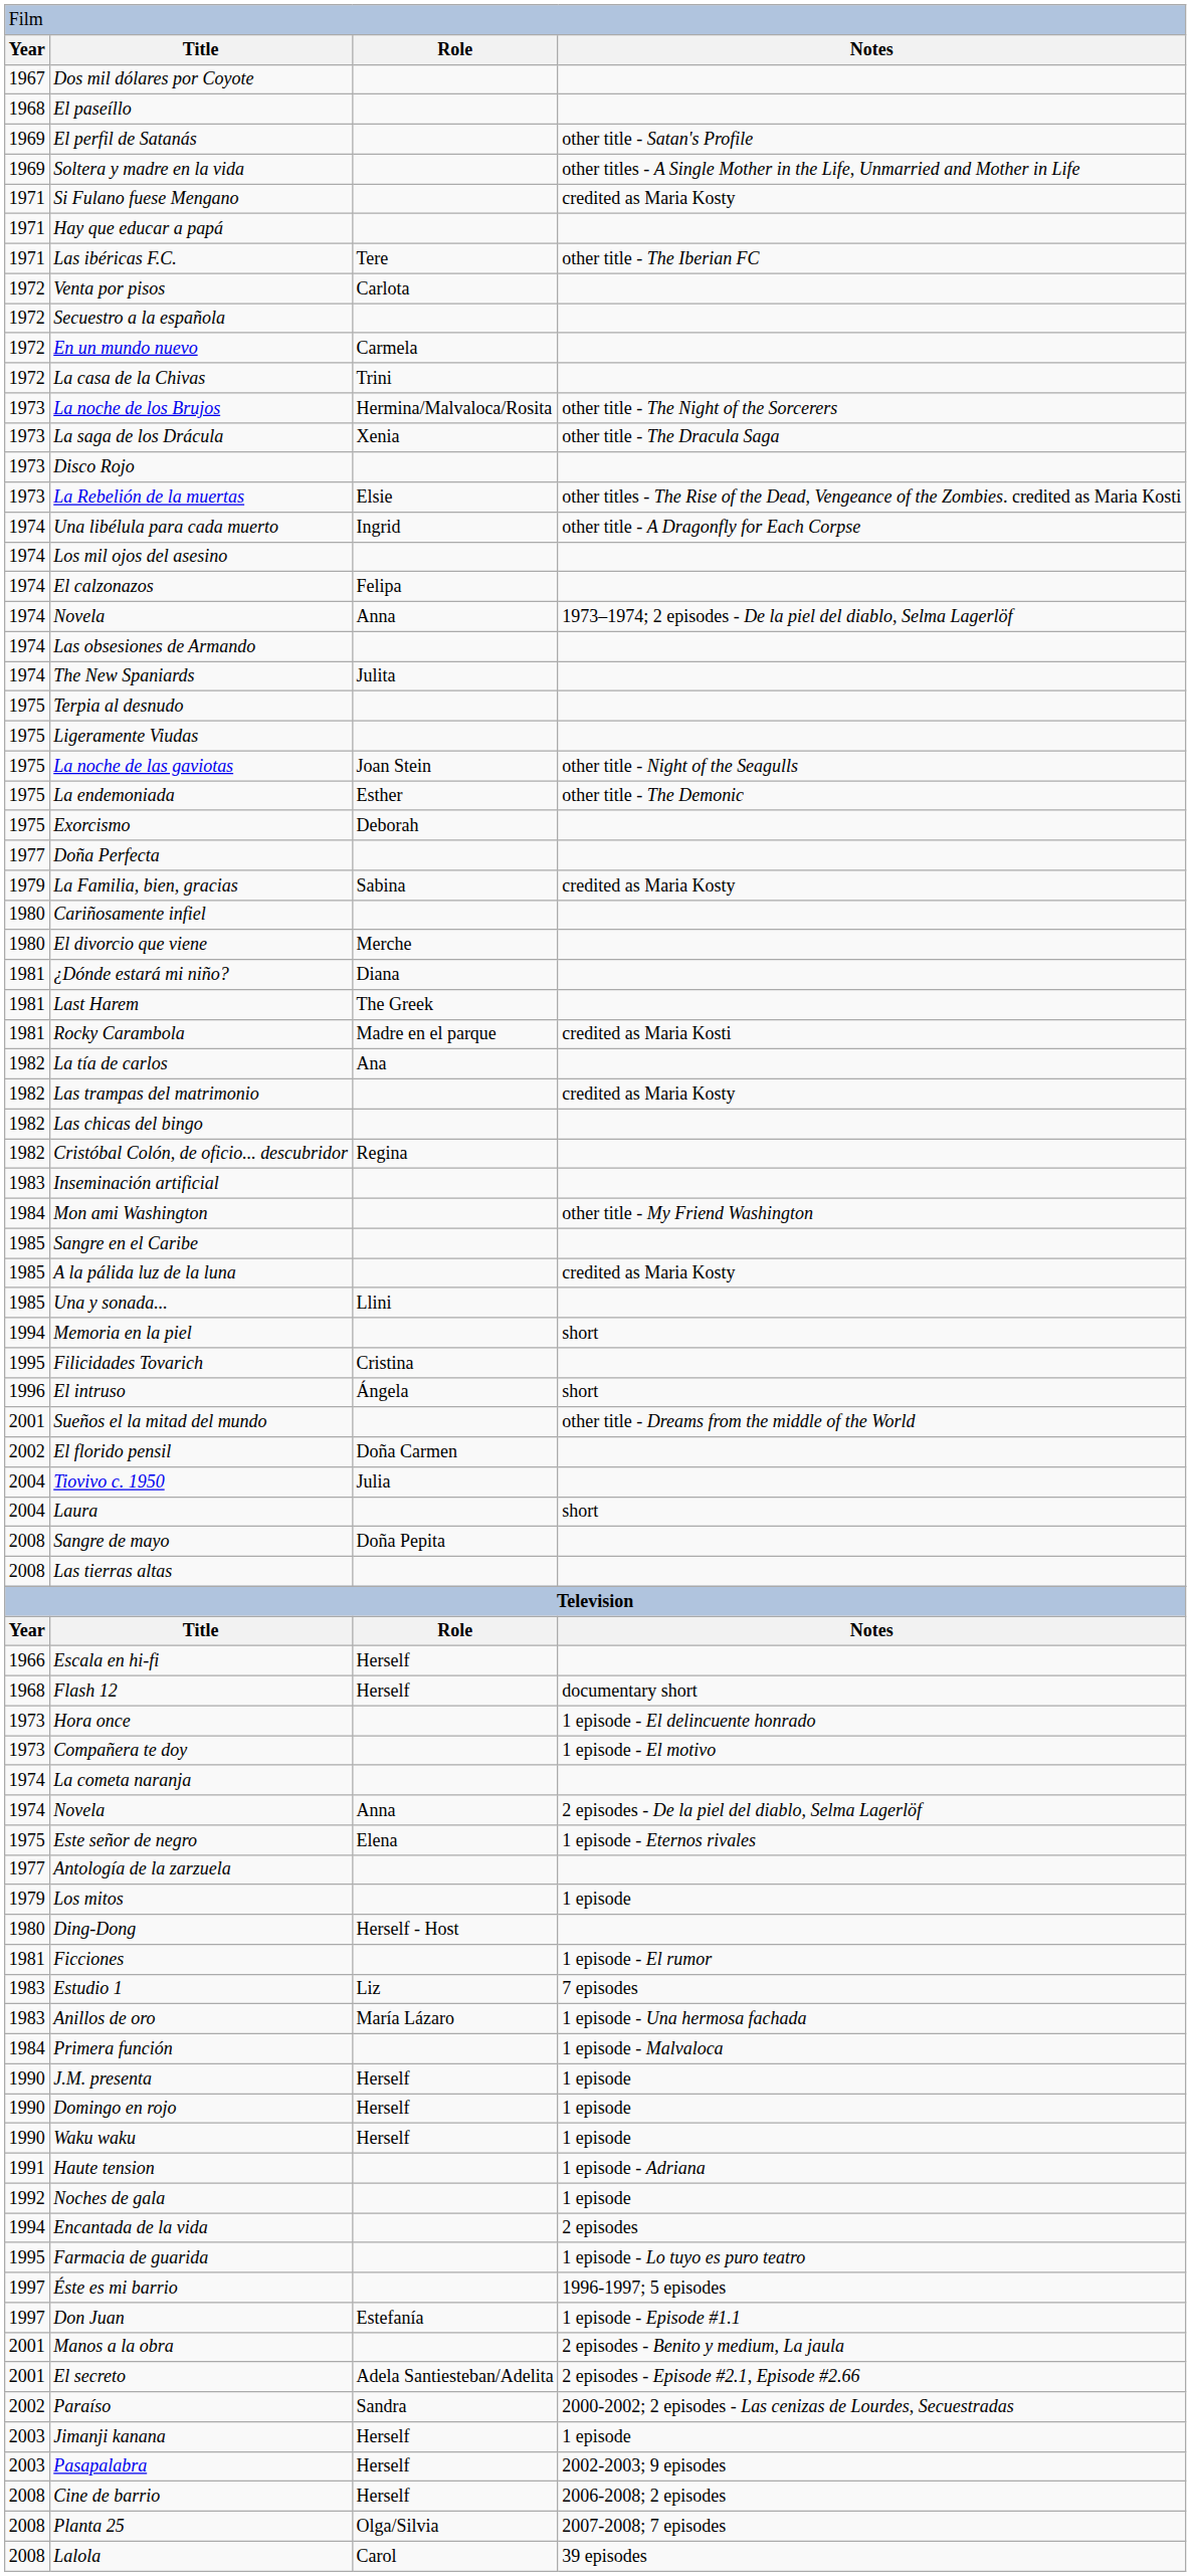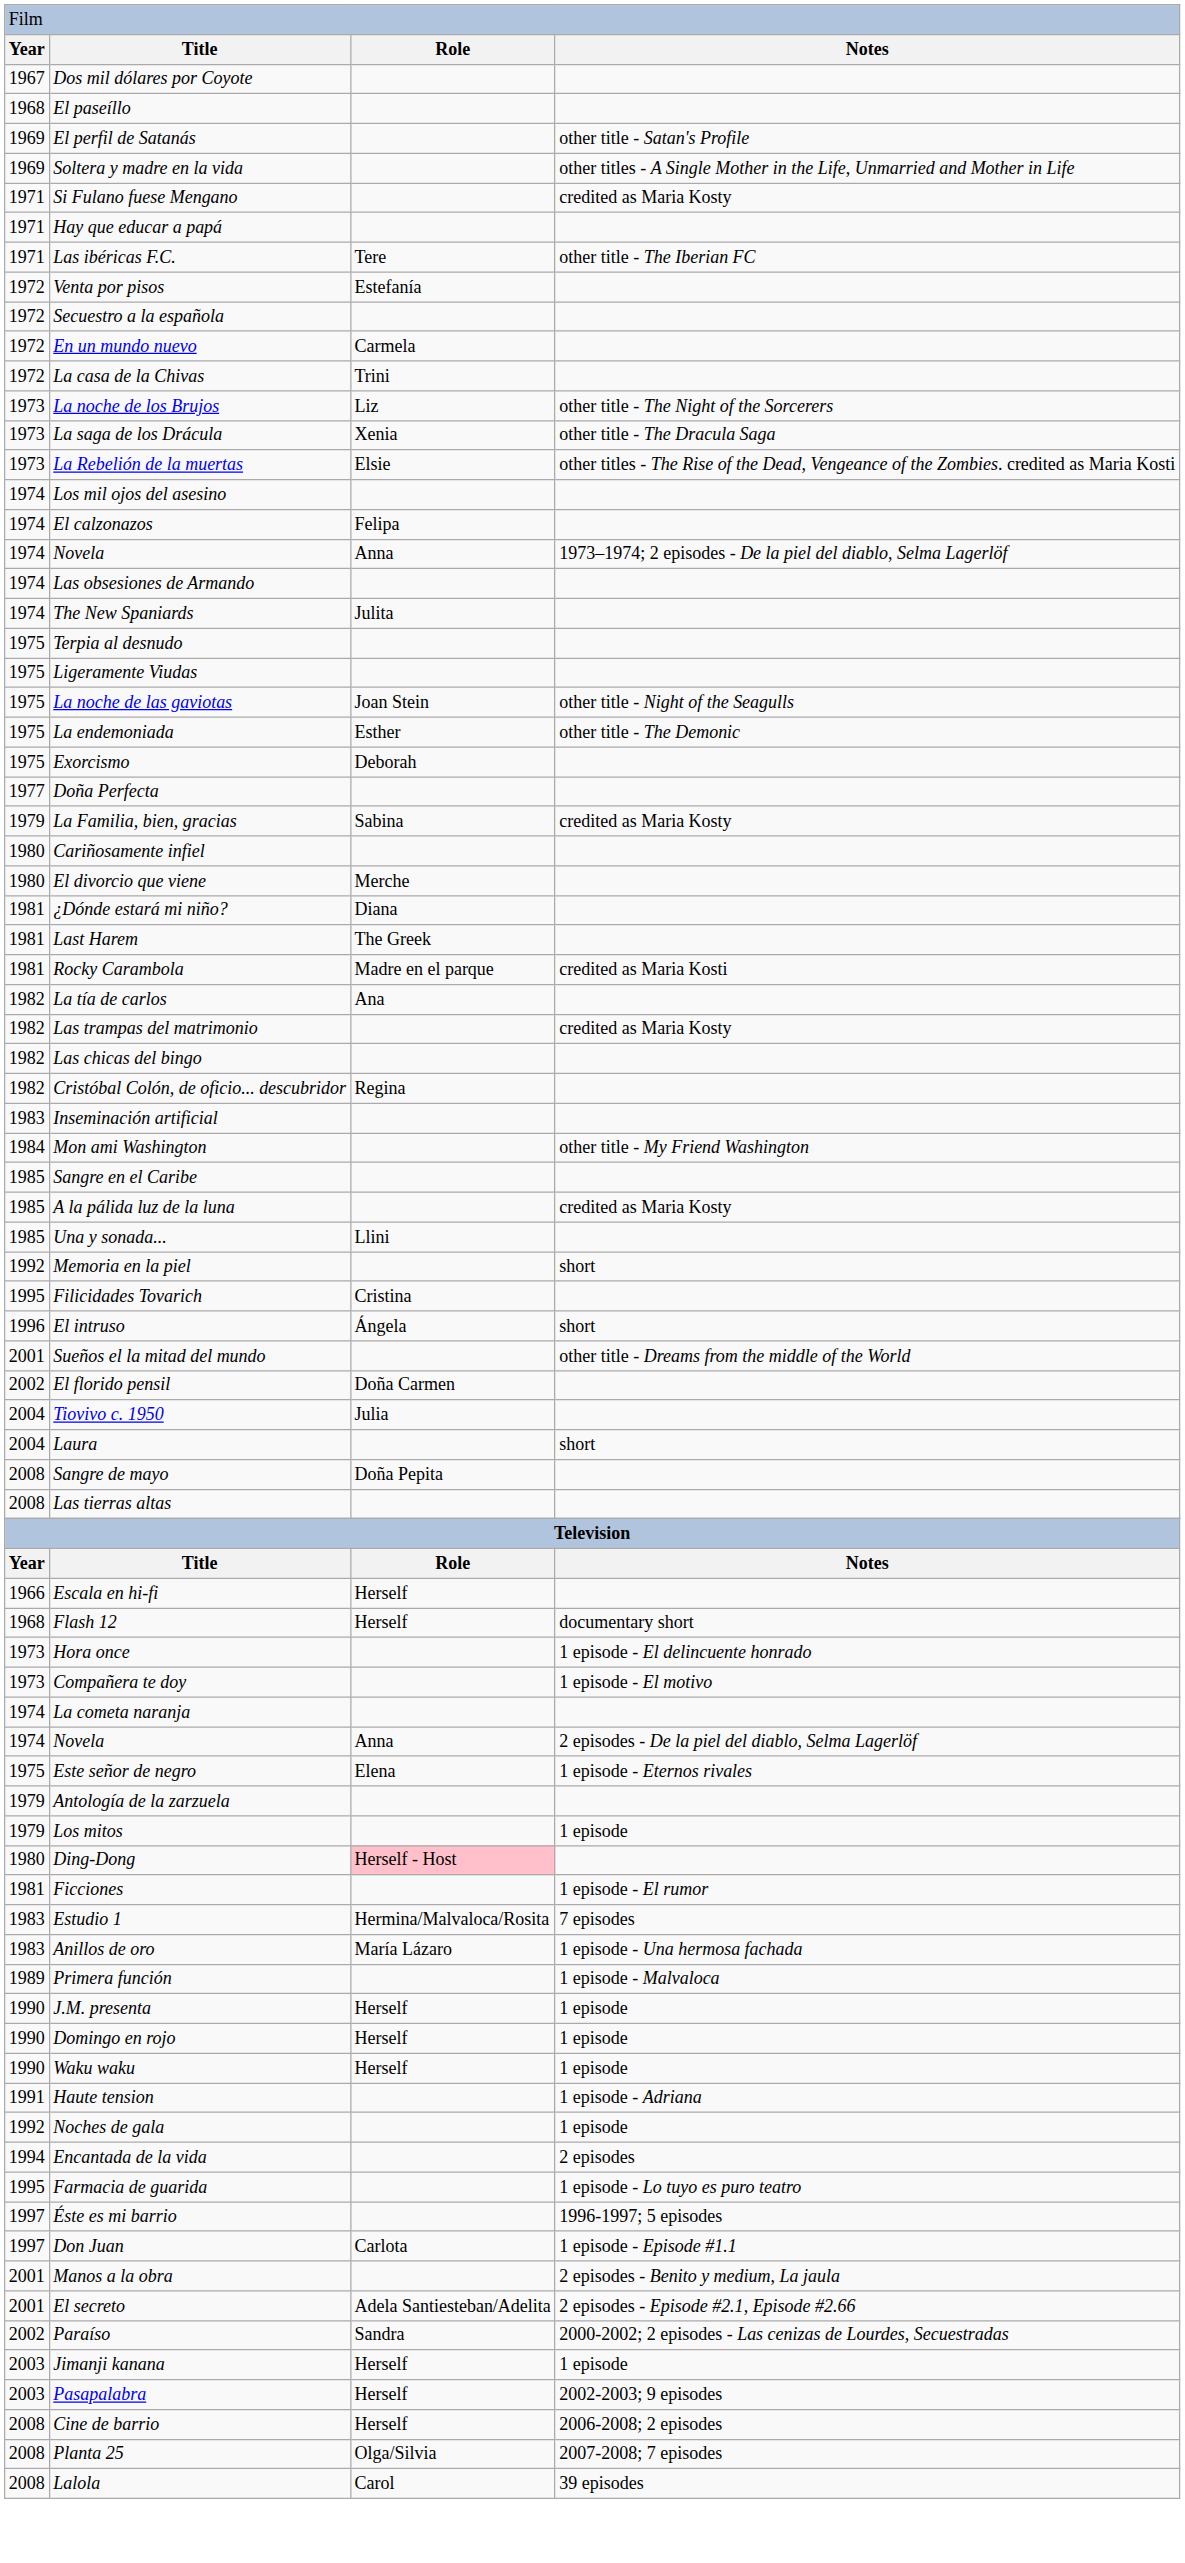 <table class="wikitable" style="font-size: 90%;">
 <tr>
 <td colspan="4" style="background: LightSteelBlue;">Film</td>
 </tr>
 <tr>
 <th>Year</th>
 <th>Title</th>
 <th>Role</th>
 <th>Notes</th>
 </tr>
 <tr>
 <td>1967</td>
 <td><em>Dos mil dólares por Coyote</em></td>
 <td></td>
 <td></td>
 </tr>
 <tr>
 <td>1968</td>
 <td><em>El paseíllo</em></td>
 <td></td>
 <td></td>
 </tr>
 <tr>
 <td>1969</td>
 <td><em>El perfil de Satanás</em></td>
 <td></td>
 <td>other title - <em>Satan's Profile</em></td>
 </tr>
 <tr>
 <td>1969</td>
 <td><em>Soltera y madre en la vida</em></td>
 <td></td>
 <td>other titles - <em>A Single Mother in the Life</em>, <em>Unmarried and Mother in Life</em></td>
 </tr>
 <tr>
 <td>1971</td>
 <td><em>Si Fulano fuese Mengano</em></td>
 <td></td>
 <td>credited as Maria Kosty</td>
 </tr>
 <tr>
 <td>1971</td>
 <td><em>Hay que educar a papá</em></td>
 <td></td>
 <td></td>
 </tr>
 <tr>
 <td>1971</td>
 <td><em>Las ibéricas F.C.</em></td>
 <td>Tere</td>
 <td>other title - <em>The Iberian FC</em></td>
 </tr>
 <tr>
 <td>1972</td>
 <td><em>Venta por pisos</em></td>
-<td>Carlota</td>
+<td>Estefanía</td>
 <td></td>
 </tr>
 <tr>
 <td>1972</td>
 <td><em>Secuestro a la española</em></td>
 <td></td>
 <td></td>
 </tr>
 <tr>
 <td>1972</td>
 <td><em><a href='#'>En un mundo nuevo</a></em></td>
 <td>Carmela</td>
 <td></td>
 </tr>
 <tr>
 <td>1972</td>
 <td><em>La casa de la Chivas</em></td>
 <td>Trini</td>
 <td></td>
 </tr>
 <tr>
 <td>1973</td>
 <td><em><a href='#'>La noche de los Brujos</a></em></td>
-<td>Hermina/Malvaloca/Rosita</td>
+<td>Liz</td>
 <td>other title - <em>The Night of the Sorcerers</em></td>
 </tr>
 <tr>
 <td>1973</td>
 <td><em>La saga de los Drácula</em></td>
 <td>Xenia</td>
 <td>other title - <em>The Dracula Saga</em></td>
 </tr>
 <tr>
 <td>1973</td>
-<td><em>Disco Rojo</em></td>
-<td></td>
-<td></td>
-</tr>
-<tr>
-<td>1973</td>
 <td><em><a href='#'>La Rebelión de la muertas</a></em></td>
 <td>Elsie</td>
 <td>other titles - <em>The Rise of the Dead</em>, <em>Vengeance of the Zombies</em>.  credited as Maria Kosti</td>
-</tr>
-<tr>
-<td>1974</td>
-<td><em>Una libélula para cada muerto</em></td>
-<td>Ingrid</td>
-<td>other title - <em>A Dragonfly for Each Corpse</em></td>
 </tr>
 <tr>
 <td>1974</td>
 <td><em>Los mil ojos del asesino</em></td>
 <td></td>
 <td></td>
 </tr>
 <tr>
 <td>1974</td>
 <td><em>El calzonazos</em></td>
 <td>Felipa</td>
 <td></td>
 </tr>
 <tr>
 <td>1974</td>
 <td><em>Novela</em></td>
 <td>Anna</td>
 <td>1973–1974; 2 episodes - <em>De la piel del diablo</em>, <em>Selma Lagerlöf</em></td>
 </tr>
 <tr>
 <td>1974</td>
 <td><em>Las obsesiones de Armando</em></td>
 <td></td>
 <td></td>
 </tr>
 <tr>
 <td>1974</td>
 <td><em>The New Spaniards</em></td>
 <td>Julita</td>
 <td></td>
 </tr>
 <tr>
 <td>1975</td>
 <td><em>Terpia al desnudo</em></td>
 <td></td>
 <td></td>
 </tr>
 <tr>
 <td>1975</td>
 <td><em>Ligeramente Viudas</em></td>
 <td></td>
 <td></td>
 </tr>
 <tr>
 <td>1975</td>
 <td><em><a href='#'>La noche de las gaviotas</a></em></td>
 <td>Joan Stein</td>
 <td>other title - <em>Night of the Seagulls</em></td>
 </tr>
 <tr>
 <td>1975</td>
 <td><em>La endemoniada</em></td>
 <td>Esther</td>
 <td>other title - <em>The Demonic</em></td>
 </tr>
 <tr>
 <td>1975</td>
 <td><em>Exorcismo</em></td>
 <td>Deborah</td>
 <td></td>
 </tr>
 <tr>
 <td>1977</td>
 <td><em>Doña Perfecta</em></td>
 <td></td>
 <td></td>
 </tr>
 <tr>
 <td>1979</td>
 <td><em>La Familia, bien, gracias</em></td>
 <td>Sabina</td>
 <td>credited as Maria Kosty</td>
 </tr>
 <tr>
 <td>1980</td>
 <td><em>Cariñosamente infiel</em></td>
 <td></td>
 <td></td>
 </tr>
 <tr>
 <td>1980</td>
 <td><em>El divorcio que viene</em></td>
 <td>Merche</td>
 <td></td>
 </tr>
 <tr>
 <td>1981</td>
 <td><em>¿Dónde estará mi niño?</em></td>
 <td>Diana</td>
 <td></td>
 </tr>
 <tr>
 <td>1981</td>
 <td><em>Last Harem</em></td>
 <td>The Greek</td>
 <td></td>
 </tr>
 <tr>
 <td>1981</td>
 <td><em>Rocky Carambola</em></td>
 <td>Madre en el parque</td>
 <td>credited as Maria Kosti</td>
 </tr>
 <tr>
 <td>1982</td>
 <td><em>La tía de carlos</em></td>
 <td>Ana</td>
 <td></td>
 </tr>
 <tr>
 <td>1982</td>
 <td><em>Las trampas del matrimonio</em></td>
 <td></td>
 <td>credited as Maria Kosty</td>
 </tr>
 <tr>
 <td>1982</td>
 <td><em>Las chicas del bingo</em></td>
 <td></td>
 <td></td>
 </tr>
 <tr>
 <td>1982</td>
 <td><em>Cristóbal Colón, de oficio... descubridor</em></td>
 <td>Regina</td>
 <td></td>
 </tr>
 <tr>
 <td>1983</td>
 <td><em>Inseminación artificial</em></td>
 <td></td>
 <td></td>
 </tr>
 <tr>
 <td>1984</td>
 <td><em>Mon ami Washington</em></td>
 <td></td>
 <td>other title - <em>My Friend Washington</em></td>
 </tr>
 <tr>
 <td>1985</td>
 <td><em>Sangre en el Caribe</em></td>
 <td></td>
 <td></td>
 </tr>
 <tr>
 <td>1985</td>
 <td><em>A la pálida luz de la luna</em></td>
 <td></td>
 <td>credited as Maria Kosty</td>
 </tr>
 <tr>
 <td>1985</td>
 <td><em>Una y sonada...</em></td>
 <td>Llini</td>
 <td></td>
 </tr>
 <tr>
-<td>1994</td>
+<td>1992</td>
 <td><em>Memoria en la piel</em></td>
 <td></td>
 <td>short</td>
 </tr>
 <tr>
 <td>1995</td>
 <td><em>Filicidades Tovarich</em></td>
 <td>Cristina</td>
 <td></td>
 </tr>
 <tr>
 <td>1996</td>
 <td><em>El intruso</em></td>
 <td>Ángela</td>
 <td>short</td>
 </tr>
 <tr>
 <td>2001</td>
 <td><em>Sueños el la mitad del mundo</em></td>
 <td></td>
 <td>other title - <em>Dreams from the middle of the World</em></td>
 </tr>
 <tr>
 <td>2002</td>
 <td><em>El florido pensil</em></td>
 <td>Doña Carmen</td>
 <td></td>
 </tr>
 <tr>
 <td>2004</td>
 <td><em><a href='#'>Tiovivo c. 1950</a></em></td>
 <td>Julia</td>
 <td></td>
 </tr>
 <tr>
 <td>2004</td>
 <td><em>Laura</em></td>
 <td></td>
 <td>short</td>
 </tr>
 <tr>
 <td>2008</td>
 <td><em>Sangre de mayo</em></td>
 <td>Doña Pepita</td>
 <td></td>
 </tr>
 <tr>
 <td>2008</td>
 <td><em>Las tierras altas</em></td>
 <td></td>
 <td></td>
 </tr>
 <tr>
 </tr>
 <tr>
 <th colspan="4" style="background: LightSteelBlue;">Television</th>
 </tr>
 <tr>
 <th>Year</th>
 <th>Title</th>
 <th>Role</th>
 <th>Notes</th>
 </tr>
 <tr>
 <td>1966</td>
 <td><em>Escala en hi-fi</em></td>
 <td>Herself</td>
 <td></td>
 </tr>
 <tr>
 <td>1968</td>
 <td><em>Flash 12</em></td>
 <td>Herself</td>
 <td>documentary short</td>
 </tr>
 <tr>
 <td>1973</td>
 <td><em>Hora once</em></td>
 <td></td>
 <td>1 episode - <em>El delincuente honrado</em></td>
 </tr>
 <tr>
 <td>1973</td>
 <td><em>Compañera te doy</em></td>
 <td></td>
 <td>1 episode - <em>El motivo</em></td>
 </tr>
 <tr>
 <td>1974</td>
 <td><em>La cometa naranja</em></td>
 <td></td>
 <td></td>
 </tr>
 <tr>
 <td>1974</td>
 <td><em>Novela</em></td>
 <td>Anna</td>
 <td>2 episodes - <em>De la piel del diablo</em>, <em>Selma Lagerlöf</em></td>
 </tr>
 <tr>
 <td>1975</td>
 <td><em>Este señor de negro</em></td>
 <td>Elena</td>
 <td>1 episode - <em>Eternos rivales</em></td>
 </tr>
 <tr>
-<td>1977</td>
+<td>1979</td>
 <td><em>Antología de la zarzuela</em></td>
 <td></td>
 <td></td>
 </tr>
 <tr>
 <td>1979</td>
 <td><em>Los mitos</em></td>
 <td></td>
 <td>1 episode</td>
 </tr>
 <tr>
 <td>1980</td>
 <td><em>Ding-Dong</em></td>
-<td>Herself - Host</td>
+<td style="background: pink;">Herself - Host</td>
 <td></td>
 </tr>
 <tr>
 <td>1981</td>
 <td><em>Ficciones</em></td>
 <td></td>
 <td>1 episode - <em>El rumor</em></td>
 </tr>
 <tr>
 <td>1983</td>
 <td><em>Estudio 1</em></td>
-<td>Liz</td>
+<td>Hermina/Malvaloca/Rosita</td>
 <td>7 episodes</td>
 </tr>
 <tr>
 <td>1983</td>
 <td><em>Anillos de oro</em></td>
 <td>María Lázaro</td>
 <td>1 episode - <em>Una hermosa fachada</em></td>
 </tr>
 <tr>
-<td>1984</td>
+<td>1989</td>
 <td><em>Primera función</em></td>
 <td></td>
 <td>1 episode - <em>Malvaloca</em></td>
 </tr>
 <tr>
 <td>1990</td>
 <td><em>J.M. presenta</em></td>
 <td>Herself</td>
 <td>1 episode</td>
 </tr>
 <tr>
 <td>1990</td>
 <td><em>Domingo en rojo</em></td>
 <td>Herself</td>
 <td>1 episode</td>
 </tr>
 <tr>
 <td>1990</td>
 <td><em>Waku waku</em></td>
 <td>Herself</td>
 <td>1 episode</td>
 </tr>
 <tr>
 <td>1991</td>
 <td><em>Haute tension</em></td>
 <td></td>
 <td>1 episode - <em>Adriana</em></td>
 </tr>
 <tr>
 <td>1992</td>
 <td><em>Noches de gala</em></td>
 <td></td>
 <td>1 episode</td>
 </tr>
 <tr>
 <td>1994</td>
 <td><em>Encantada de la vida</em></td>
 <td></td>
 <td>2 episodes</td>
 </tr>
 <tr>
 <td>1995</td>
 <td><em>Farmacia de guarida</em></td>
 <td></td>
 <td>1 episode - <em>Lo tuyo es puro teatro</em></td>
 </tr>
 <tr>
 <td>1997</td>
 <td><em>Éste es mi barrio</em></td>
 <td></td>
 <td>1996-1997; 5 episodes</td>
 </tr>
 <tr>
 <td>1997</td>
 <td><em>Don Juan</em></td>
-<td>Estefanía</td>
+<td>Carlota</td>
 <td>1 episode - <em>Episode #1.1</em></td>
 </tr>
 <tr>
 <td>2001</td>
 <td><em>Manos a la obra</em></td>
 <td></td>
 <td>2 episodes - <em>Benito y medium</em>, <em>La jaula</em></td>
 </tr>
 <tr>
 <td>2001</td>
 <td><em>El secreto</em></td>
 <td>Adela Santiesteban/Adelita</td>
 <td>2 episodes - <em>Episode #2.1</em>, <em>Episode #2.66</em></td>
 </tr>
 <tr>
 <td>2002</td>
 <td><em>Paraíso</em></td>
 <td>Sandra</td>
 <td>2000-2002; 2 episodes - <em>Las cenizas de Lourdes</em>, <em>Secuestradas</em></td>
 </tr>
 <tr>
 <td>2003</td>
 <td><em>Jimanji kanana</em></td>
 <td>Herself</td>
 <td>1 episode</td>
 </tr>
 <tr>
 <td>2003</td>
 <td><em><a href='#'>Pasapalabra</a></em></td>
 <td>Herself</td>
 <td>2002-2003; 9 episodes</td>
 </tr>
 <tr>
 <td>2008</td>
 <td><em>Cine de barrio</em></td>
 <td>Herself</td>
 <td>2006-2008; 2 episodes</td>
 </tr>
 <tr>
 <td>2008</td>
 <td><em>Planta 25</em></td>
 <td>Olga/Silvia</td>
 <td>2007-2008; 7 episodes</td>
 </tr>
 <tr>
 <td>2008</td>
 <td><em>Lalola</em></td>
 <td>Carol</td>
 <td>39 episodes</td>
 </tr>
 </table>
